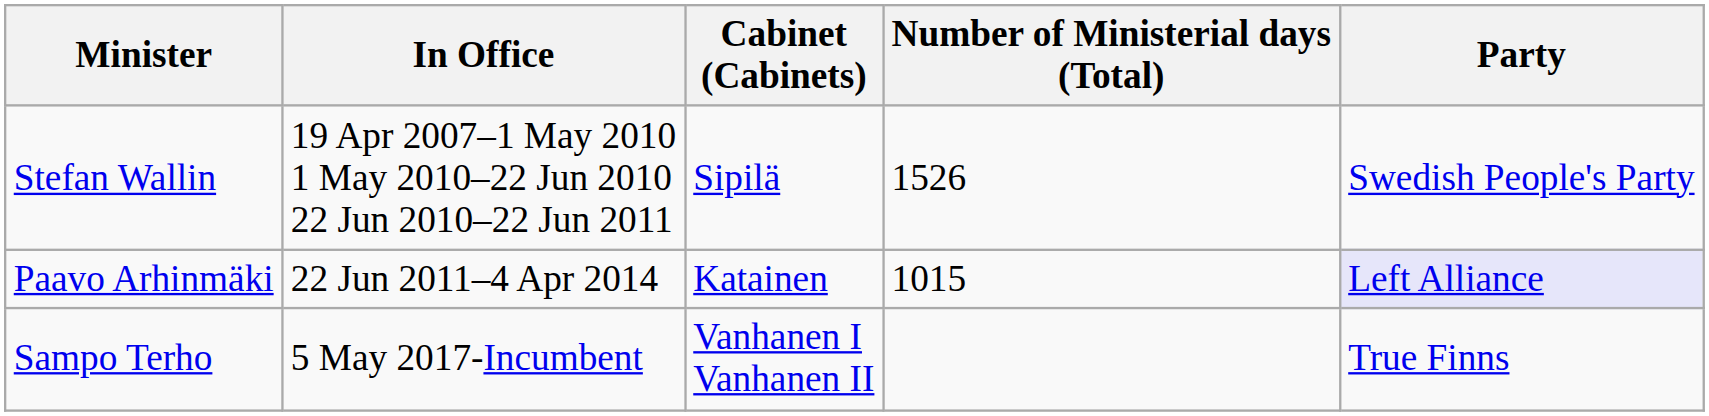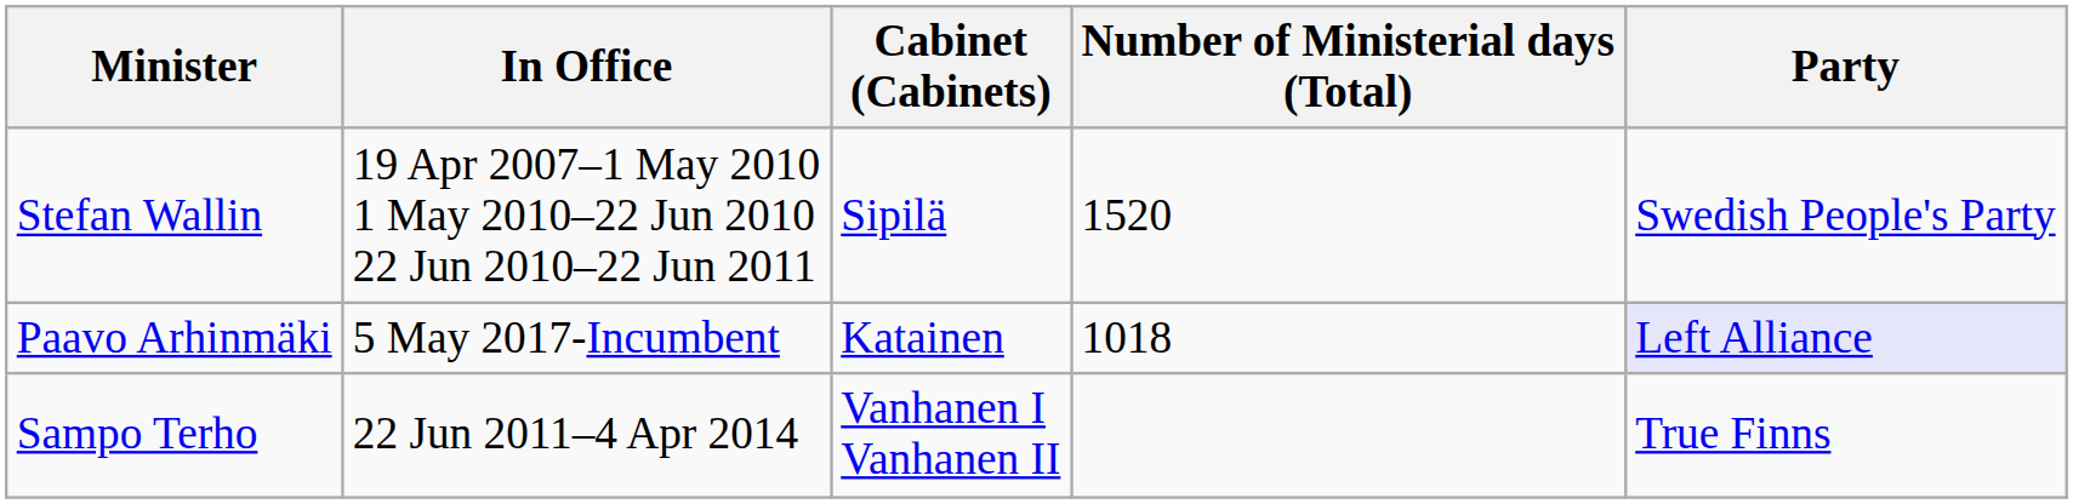 <table class="wikitable">
 <tr>
 <th>Minister</th>
 <th>In Office</th>
 <th>Cabinet<br>(Cabinets)</th>
 <th>Number of Ministerial days <br>(Total)</th>
 <th>Party</th>
 </tr>
 <tr>
 <td><a href='#'>Stefan Wallin</a></td>
 <td>19 Apr 2007–1 May 2010<br>1 May 2010–22 Jun 2010<br>22 Jun 2010–22 Jun 2011</td>
 <td><a href='#'>Sipilä</a></td>
-<td>1526</td>
+<td>1520</td>
 <td><a href='#'>Swedish People's Party</a></td>
 </tr>
 <tr>
 <td><a href='#'>Paavo Arhinmäki</a></td>
-<td>22 Jun 2011–4 Apr 2014</td>
+<td>5 May 2017-<a href='#'>Incumbent</a></td>
 <td><a href='#'>Katainen</a></td>
-<td>1015</td>
+<td>1018</td>
 <td style="background: lavender;"><a href='#'>Left Alliance</a></td>
 </tr>
 <tr>
 <td><a href='#'>Sampo Terho</a></td>
-<td>5 May 2017-<a href='#'>Incumbent</a></td>
+<td>22 Jun 2011–4 Apr 2014</td>
 <td><a href='#'>Vanhanen I</a><br><a href='#'>Vanhanen II</a></td>
 <td></td>
 <td><a href='#'>True Finns</a></td>
 </tr>
 </table>
